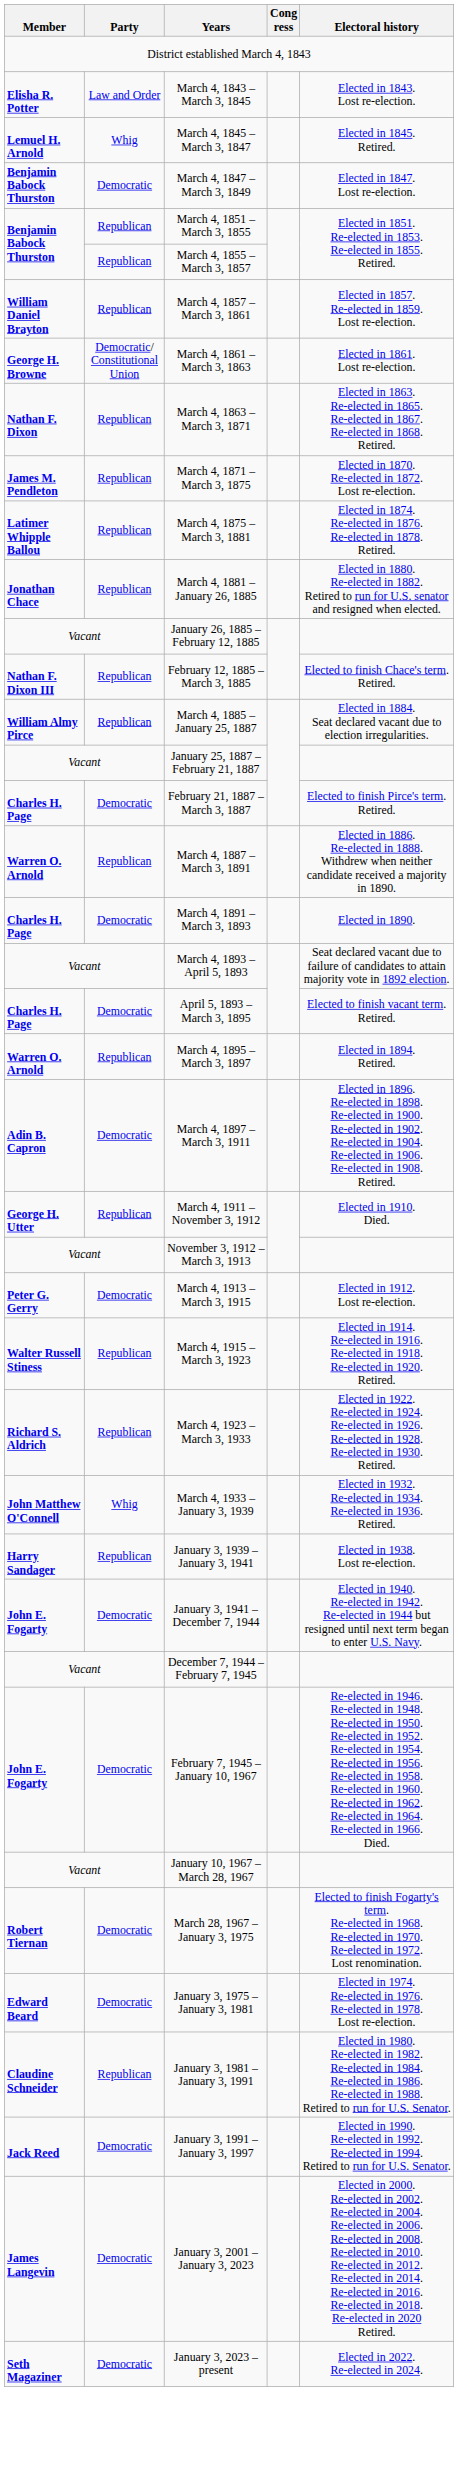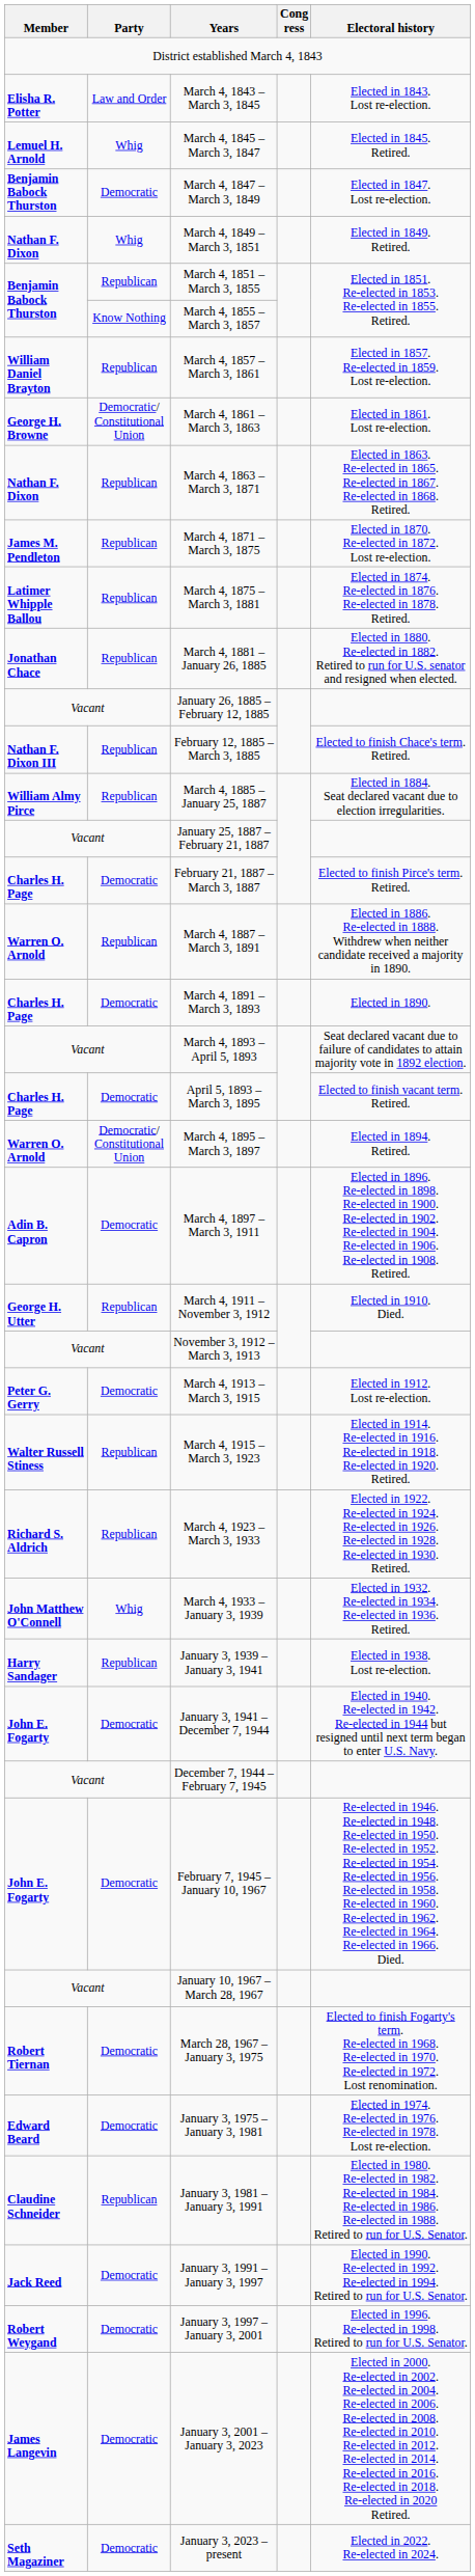 <table class=wikitable style="text-align:center">
 <tr valign=bottom>
 <th>Member</th>
 <th>Party</th>
 <th>Years</th>
 <th>Cong<br>ress</th>
 <th>Electoral history</th>
 </tr>
 <tr style="height:3em">
 <td colspan=5>District established March 4, 1843</td>
 </tr>
 <tr style="height:3em">
 <td align=left><br><strong><a href='#'>Elisha R. Potter</a></strong><br></td>
 <td><a href='#'>Law and Order</a></td>
 <td nowrap>March 4, 1843 –<br>March 3, 1845</td>
 <td></td>
 <td><a href='#'>Elected in 1843</a>.<br>Lost re-election.</td>
 </tr>
 <tr style="height:3em">
 <td align=left><br><strong><a href='#'>Lemuel H. Arnold</a></strong><br></td>
 <td><a href='#'>Whig</a></td>
 <td nowrap>March 4, 1845 –<br>March 3, 1847</td>
 <td></td>
 <td><a href='#'>Elected in 1845</a>.<br>Retired.</td>
 </tr>
 <tr style="height:3em">
 <td align=left><strong><a href='#'>Benjamin Babock Thurston</a></strong><br></td>
 <td><a href='#'>Democratic</a></td>
 <td nowrap>March 4, 1847 –<br>March 3, 1849</td>
 <td></td>
 <td><a href='#'>Elected in 1847</a>.<br>Lost re-election.</td>
 </tr>
 <tr style="height:3em">
+<td align=left><br><strong><a href='#'>Nathan F. Dixon</a></strong><br></td>
+<td><a href='#'>Whig</a></td>
+<td nowrap>March 4, 1849 –<br>March 3, 1851</td>
+<td></td>
+<td><a href='#'>Elected in 1849</a>.<br>Retired.</td>
+</tr>
+<tr style="height:3em">
 <td rowspan=2 align=left><strong><a href='#'>Benjamin Babock Thurston</a></strong><br></td>
 <td><a href='#'>Republican</a></td>
 <td nowrap>March 4, 1851 –<br>March 3, 1855</td>
 <td rowspan=2></td>
 <td rowspan=2><a href='#'>Elected in 1851</a>.<br><a href='#'>Re-elected in 1853</a>.<br><a href='#'>Re-elected in 1855</a>.<br>Retired.</td>
 </tr>
 <tr style="height:3em">
-<td><a href='#'>Republican</a></td>
+<td><a href='#'>Know Nothing</a></td>
 <td nowrap>March 4, 1855 –<br>March 3, 1857</td>
 </tr>
 <tr style="height:3em">
 <td align=left><br><strong><a href='#'>William Daniel Brayton</a></strong><br></td>
 <td><a href='#'>Republican</a></td>
 <td nowrap>March 4, 1857 –<br>March 3, 1861</td>
 <td></td>
 <td><a href='#'>Elected in 1857</a>.<br><a href='#'>Re-elected in 1859</a>.<br>Lost re-election.</td>
 </tr>
 <tr style="height:3em">
 <td align=left><br><strong><a href='#'>George H. Browne</a></strong><br></td>
 <td><a href='#'>Democratic</a>/<br><a href='#'>Constitutional Union</a></td>
 <td nowrap>March 4, 1861 –<br>March 3, 1863</td>
 <td></td>
 <td><a href='#'>Elected in 1861</a>.<br>Lost re-election.</td>
 </tr>
 <tr style="height:3em">
 <td align=left><br><strong><a href='#'>Nathan F. Dixon</a></strong><br></td>
 <td><a href='#'>Republican</a></td>
 <td nowrap>March 4, 1863 –<br>March 3, 1871</td>
 <td></td>
 <td><a href='#'>Elected in 1863</a>.<br><a href='#'>Re-elected in 1865</a>.<br><a href='#'>Re-elected in 1867</a>.<br><a href='#'>Re-elected in 1868</a>.<br>Retired.</td>
 </tr>
 <tr style="height:3em">
 <td align=left><br><strong><a href='#'>James M. Pendleton</a></strong><br></td>
 <td><a href='#'>Republican</a></td>
 <td nowrap>March 4, 1871 –<br>March 3, 1875</td>
 <td></td>
 <td><a href='#'>Elected in 1870</a>.<br><a href='#'>Re-elected in 1872</a>.<br>Lost re-election.</td>
 </tr>
 <tr style="height:3em">
 <td align=left><br><strong><a href='#'>Latimer Whipple Ballou</a></strong><br></td>
 <td><a href='#'>Republican</a></td>
 <td nowrap>March 4, 1875 –<br>March 3, 1881</td>
 <td></td>
 <td><a href='#'>Elected in 1874</a>.<br><a href='#'>Re-elected in 1876</a>.<br><a href='#'>Re-elected in 1878</a>.<br>Retired.</td>
 </tr>
 <tr style="height:3em">
 <td align=left><br><strong><a href='#'>Jonathan Chace</a></strong><br></td>
 <td><a href='#'>Republican</a></td>
 <td nowrap>March 4, 1881 –<br>January 26, 1885</td>
 <td></td>
 <td><a href='#'>Elected in 1880</a>.<br><a href='#'>Re-elected in 1882</a>.<br>Retired to <a href='#'>run for U.S. senator</a> and resigned when elected.</td>
 </tr>
 <tr style="height:3em">
 <td colspan=2><em>Vacant</em></td>
 <td nowrap>January 26, 1885 –<br>February 12, 1885</td>
 <td rowspan=2></td>
 <td></td>
 </tr>
 <tr style="height:3em">
 <td align=left><br><strong><a href='#'>Nathan F. Dixon III</a></strong><br></td>
 <td><a href='#'>Republican</a></td>
 <td nowrap>February 12, 1885 –<br>March 3, 1885</td>
 <td><a href='#'>Elected to finish Chace's term</a>.<br>Retired.</td>
 </tr>
 <tr style="height:3em">
 <td align=left><br><strong><a href='#'>William Almy Pirce</a></strong><br></td>
 <td><a href='#'>Republican</a></td>
 <td nowrap>March 4, 1885 –<br>January 25, 1887</td>
 <td rowspan=3></td>
 <td><a href='#'>Elected in 1884</a>.<br>Seat declared vacant due to election irregularities.</td>
 </tr>
 <tr style="height:3em">
 <td colspan=2><em>Vacant</em></td>
 <td nowrap>January 25, 1887 –<br>February 21, 1887</td>
 <td></td>
 </tr>
 <tr style="height:3em">
 <td align=left><br><strong><a href='#'>Charles H. Page</a></strong><br></td>
 <td><a href='#'>Democratic</a></td>
 <td nowrap>February 21, 1887 –<br>March 3, 1887</td>
 <td><a href='#'>Elected to finish Pirce's term</a>.<br>Retired.</td>
 </tr>
 <tr style="height:3em">
 <td align=left><br><strong><a href='#'>Warren O. Arnold</a></strong><br></td>
 <td><a href='#'>Republican</a></td>
 <td nowrap>March 4, 1887 –<br>March 3, 1891</td>
 <td></td>
 <td><a href='#'>Elected in 1886</a>.<br><a href='#'>Re-elected in 1888</a>.<br>Withdrew when neither candidate received a majority in 1890.</td>
 </tr>
 <tr style="height:3em">
 <td align=left><br><strong><a href='#'>Charles H. Page</a></strong><br></td>
 <td><a href='#'>Democratic</a></td>
 <td nowrap>March 4, 1891 –<br>March 3, 1893</td>
 <td></td>
 <td><a href='#'>Elected in 1890</a>.</td>
 </tr>
 <tr style="height:3em">
 <td colspan=2><em>Vacant</em></td>
 <td nowrap>March 4, 1893 –<br>April 5, 1893</td>
 <td rowspan=2></td>
 <td>Seat declared vacant due to failure of candidates to attain majority vote in <a href='#'>1892 election</a>.</td>
 </tr>
 <tr style="height:3em">
 <td align=left><br><strong><a href='#'>Charles H. Page</a></strong><br></td>
 <td><a href='#'>Democratic</a></td>
 <td nowrap>April 5, 1893 –<br>March 3, 1895</td>
 <td><a href='#'>Elected to finish vacant term</a>.<br>Retired.</td>
 </tr>
 <tr style="height:3em">
 <td align=left><br><strong><a href='#'>Warren O. Arnold</a></strong><br></td>
-<td><a href='#'>Republican</a></td>
+<td><a href='#'>Democratic</a>/<br><a href='#'>Constitutional Union</a></td>
 <td nowrap>March 4, 1895 –<br>March 3, 1897</td>
 <td></td>
 <td><a href='#'>Elected in 1894</a>.<br>Retired.</td>
 </tr>
 <tr style="height:3em">
 <td align=left><br><strong><a href='#'>Adin B. Capron</a></strong><br></td>
 <td><a href='#'>Democratic</a></td>
 <td nowrap>March 4, 1897 –<br>March 3, 1911</td>
 <td></td>
 <td><a href='#'>Elected in 1896</a>.<br><a href='#'>Re-elected in 1898</a>.<br><a href='#'>Re-elected in 1900</a>.<br><a href='#'>Re-elected in 1902</a>.<br><a href='#'>Re-elected in 1904</a>.<br><a href='#'>Re-elected in 1906</a>.<br><a href='#'>Re-elected in 1908</a>.<br>Retired.</td>
 </tr>
 <tr style="height:3em">
 <td align=left><br><strong><a href='#'>George H. Utter</a></strong><br></td>
 <td><a href='#'>Republican</a></td>
 <td nowrap>March 4, 1911 –<br>November 3, 1912</td>
 <td rowspan=2></td>
 <td><a href='#'>Elected in 1910</a>.<br>Died.</td>
 </tr>
 <tr style="height:3em">
 <td colspan=2><em>Vacant</em></td>
 <td nowrap>November 3, 1912 –<br>March 3, 1913</td>
 <td></td>
 </tr>
 <tr style="height:3em">
 <td align=left><br><strong><a href='#'>Peter G. Gerry</a></strong><br></td>
 <td><a href='#'>Democratic</a></td>
 <td nowrap>March 4, 1913 –<br>March 3, 1915</td>
 <td></td>
 <td><a href='#'>Elected in 1912</a>.<br>Lost re-election.</td>
 </tr>
 <tr style="height:3em">
 <td align=left><br><strong><a href='#'>Walter Russell Stiness</a></strong><br></td>
 <td><a href='#'>Republican</a></td>
 <td nowrap>March 4, 1915 –<br>March 3, 1923</td>
 <td></td>
 <td><a href='#'>Elected in 1914</a>.<br><a href='#'>Re-elected in 1916</a>.<br><a href='#'>Re-elected in 1918</a>.<br><a href='#'>Re-elected in 1920</a>.<br>Retired.</td>
 </tr>
 <tr style="height:3em">
 <td align=left><br><strong><a href='#'>Richard S. Aldrich</a></strong><br></td>
 <td><a href='#'>Republican</a></td>
 <td nowrap>March 4, 1923 –<br>March 3, 1933</td>
 <td></td>
 <td><a href='#'>Elected in 1922</a>.<br><a href='#'>Re-elected in 1924</a>.<br><a href='#'>Re-elected in 1926</a>.<br><a href='#'>Re-elected in 1928</a>.<br><a href='#'>Re-elected in 1930</a>.<br>Retired.</td>
 </tr>
 <tr style="height:3em">
 <td align=left><br><strong><a href='#'>John Matthew O'Connell</a></strong><br></td>
 <td><a href='#'>Whig</a></td>
 <td nowrap>March 4, 1933 –<br>January 3, 1939</td>
 <td></td>
 <td><a href='#'>Elected in 1932</a>.<br><a href='#'>Re-elected in 1934</a>.<br><a href='#'>Re-elected in 1936</a>.<br>Retired.</td>
 </tr>
 <tr style="height:3em">
 <td align=left><br><strong><a href='#'>Harry Sandager</a></strong><br></td>
 <td><a href='#'>Republican</a></td>
 <td nowrap>January 3, 1939 –<br>January 3, 1941</td>
 <td></td>
 <td><a href='#'>Elected in 1938</a>.<br>Lost re-election.</td>
 </tr>
 <tr style="height:3em">
 <td align=left><br><strong><a href='#'>John E. Fogarty</a></strong><br></td>
 <td><a href='#'>Democratic</a></td>
 <td nowrap>January 3, 1941 –<br>December 7, 1944</td>
 <td></td>
 <td><a href='#'>Elected in 1940</a>.<br><a href='#'>Re-elected in 1942</a>.<br><a href='#'>Re-elected in 1944</a> but resigned until next term began to enter <a href='#'>U.S. Navy</a>.</td>
 </tr>
 <tr style="height:3em">
 <td colspan="2"><em>Vacant</em></td>
 <td nowrap>December 7, 1944 –<br>February 7, 1945</td>
 <td></td>
 </tr>
 <tr style="height:3em">
 <td align=left><br><strong><a href='#'>John E. Fogarty</a></strong><br></td>
 <td><a href='#'>Democratic</a></td>
 <td nowrap>February 7, 1945 –<br>January 10, 1967</td>
 <td></td>
 <td><a href='#'>Re-elected in 1946</a>.<br><a href='#'>Re-elected in 1948</a>.<br><a href='#'>Re-elected in 1950</a>.<br><a href='#'>Re-elected in 1952</a>.<br><a href='#'>Re-elected in 1954</a>.<br><a href='#'>Re-elected in 1956</a>.<br><a href='#'>Re-elected in 1958</a>.<br><a href='#'>Re-elected in 1960</a>.<br><a href='#'>Re-elected in 1962</a>.<br><a href='#'>Re-elected in 1964</a>.<br><a href='#'>Re-elected in 1966</a>.<br>Died.</td>
 </tr>
 <tr style="height:3em">
 <td colspan=2><em>Vacant</em></td>
 <td nowrap>January 10, 1967 –<br>March 28, 1967</td>
 <td></td>
 <td></td>
 </tr>
 <tr style="height:3em">
 <td align=left><br><strong><a href='#'>Robert Tiernan</a></strong><br></td>
 <td><a href='#'>Democratic</a></td>
 <td nowrap>March 28, 1967 –<br>January 3, 1975</td>
 <td></td>
 <td><a href='#'>Elected to finish Fogarty's term</a>.<br><a href='#'>Re-elected in 1968</a>.<br><a href='#'>Re-elected in 1970</a>.<br><a href='#'>Re-elected in 1972</a>.<br>Lost renomination.</td>
 </tr>
 <tr style="height:3em">
 <td align=left><br><strong><a href='#'>Edward Beard</a></strong><br></td>
 <td><a href='#'>Democratic</a></td>
 <td nowrap>January 3, 1975 –<br>January 3, 1981</td>
 <td></td>
 <td><a href='#'>Elected in 1974</a>.<br><a href='#'>Re-elected in 1976</a>.<br><a href='#'>Re-elected in 1978</a>.<br>Lost re-election.</td>
 </tr>
 <tr style="height:3em">
 <td align=left><br><strong><a href='#'>Claudine Schneider</a></strong><br></td>
 <td><a href='#'>Republican</a></td>
 <td nowrap>January 3, 1981 –<br>January 3, 1991</td>
 <td></td>
 <td><a href='#'>Elected in 1980</a>.<br><a href='#'>Re-elected in 1982</a>.<br><a href='#'>Re-elected in 1984</a>.<br><a href='#'>Re-elected in 1986</a>.<br><a href='#'>Re-elected in 1988</a>.<br>Retired to <a href='#'>run for U.S. Senator</a>.</td>
 </tr>
 <tr style="height:3em">
 <td align=left><br><strong><a href='#'>Jack Reed</a></strong><br></td>
 <td><a href='#'>Democratic</a></td>
 <td nowrap>January 3, 1991 –<br>January 3, 1997</td>
 <td></td>
 <td><a href='#'>Elected in 1990</a>.<br><a href='#'>Re-elected in 1992</a>.<br><a href='#'>Re-elected in 1994</a>.<br>Retired to <a href='#'>run for U.S. Senator</a>.</td>
 </tr>
 <tr style="height:3em">
+<td align=left><br><strong><a href='#'>Robert Weygand</a></strong><br></td>
+<td><a href='#'>Democratic</a></td>
+<td nowrap>January 3, 1997 –<br>January 3, 2001</td>
+<td></td>
+<td><a href='#'>Elected in 1996</a>.<br><a href='#'>Re-elected in 1998</a>.<br>Retired to <a href='#'>run for U.S. Senator</a>.</td>
+</tr>
+<tr style="height:3em">
 <td align=left><br><strong><a href='#'>James Langevin</a></strong><br></td>
 <td><a href='#'>Democratic</a></td>
 <td nowrap>January 3, 2001 –<br>January 3, 2023</td>
 <td></td>
 <td><a href='#'>Elected in 2000</a>.<br><a href='#'>Re-elected in 2002</a>.<br><a href='#'>Re-elected in 2004</a>.<br><a href='#'>Re-elected in 2006</a>.<br><a href='#'>Re-elected in 2008</a>.<br><a href='#'>Re-elected in 2010</a>.<br><a href='#'>Re-elected in 2012</a>.<br><a href='#'>Re-elected in 2014</a>.<br><a href='#'>Re-elected in 2016</a>.<br><a href='#'>Re-elected in 2018</a>.<br><a href='#'>Re-elected in 2020</a><br>Retired.</td>
 </tr>
 <tr style="height:3em">
 <td align=left><br><strong><a href='#'>Seth Magaziner</a></strong><br></td>
 <td><a href='#'>Democratic</a></td>
 <td nowrap>January 3, 2023 –<br>present</td>
 <td></td>
 <td><a href='#'>Elected in 2022</a>.<br><a href='#'>Re-elected in 2024</a>.</td>
 </tr>
 </table>
